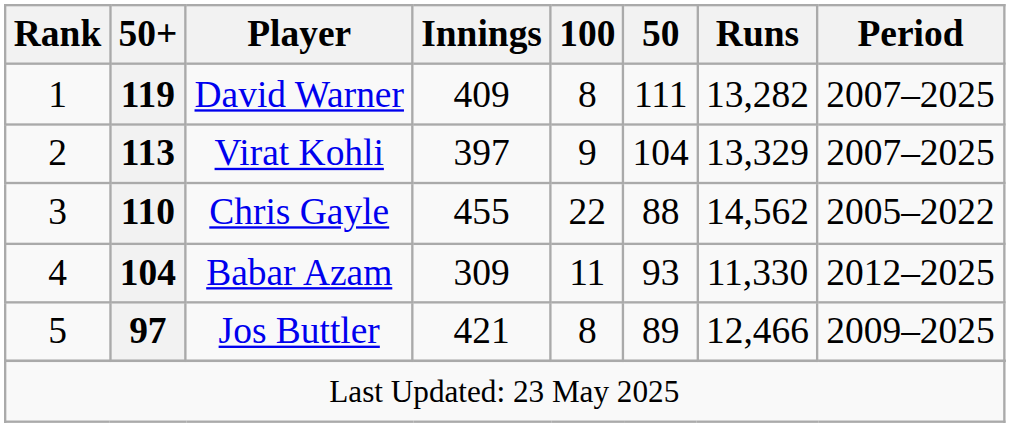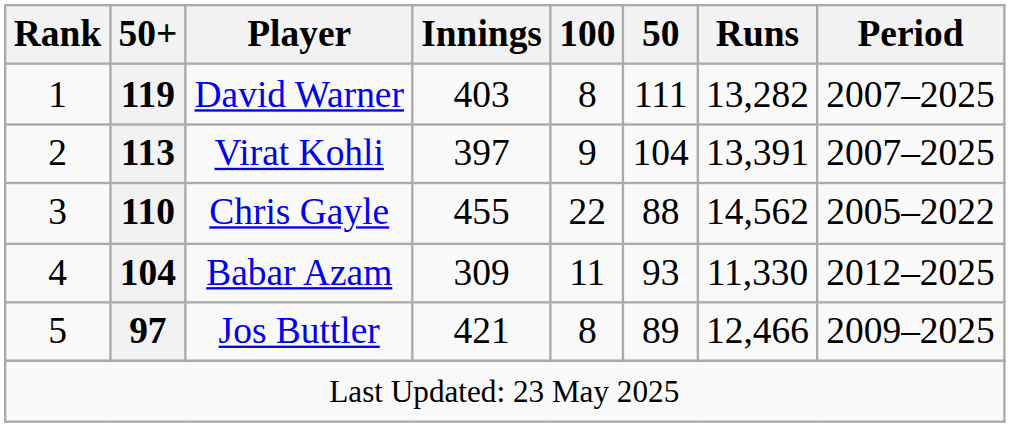 <table class="wikitable sortable" style="text-align:center">
 <tr>
 <th scope="col">Rank</th>
 <th scope="col">50+</th>
 <th scope="col">Player</th>
 <th scope="col">Innings</th>
 <th scope="col">100</th>
 <th scope="col">50</th>
 <th scope="col">Runs</th>
 <th scope="col">Period</th>
 </tr>
 <tr>
 <td align=center>1</td>
 <th>119</th>
 <td> <a href='#'>David Warner</a></td>
-<td>409</td>
+<td>403</td>
 <td>8</td>
 <td>111</td>
 <td>13,282</td>
 <td>2007–2025</td>
 </tr>
 <tr>
 <td align=center>2</td>
 <th>113</th>
 <td> <a href='#'>Virat Kohli</a></td>
 <td>397</td>
 <td>9</td>
 <td>104</td>
-<td>13,329</td>
+<td>13,391</td>
 <td>2007–2025</td>
 </tr>
 <tr>
 <td align=center>3</td>
 <th>110</th>
 <td> <a href='#'>Chris Gayle</a></td>
 <td>455</td>
 <td>22</td>
 <td>88</td>
 <td>14,562</td>
 <td>2005–2022</td>
 </tr>
 <tr>
 <td align=center>4</td>
 <th>104</th>
 <td> <a href='#'>Babar Azam</a></td>
 <td>309</td>
 <td>11</td>
 <td>93</td>
 <td>11,330</td>
 <td>2012–2025</td>
 </tr>
 <tr>
 <td align=center>5</td>
 <th>97</th>
 <td> <a href='#'>Jos Buttler</a></td>
 <td>421</td>
 <td>8</td>
 <td>89</td>
 <td>12,466</td>
 <td>2009–2025</td>
 </tr>
 <tr>
 </tr>
 <tr class=sortbottom>
 <td colspan=9><small>Last Updated: 23 May 2025</small></td>
 </tr>
 </table>
